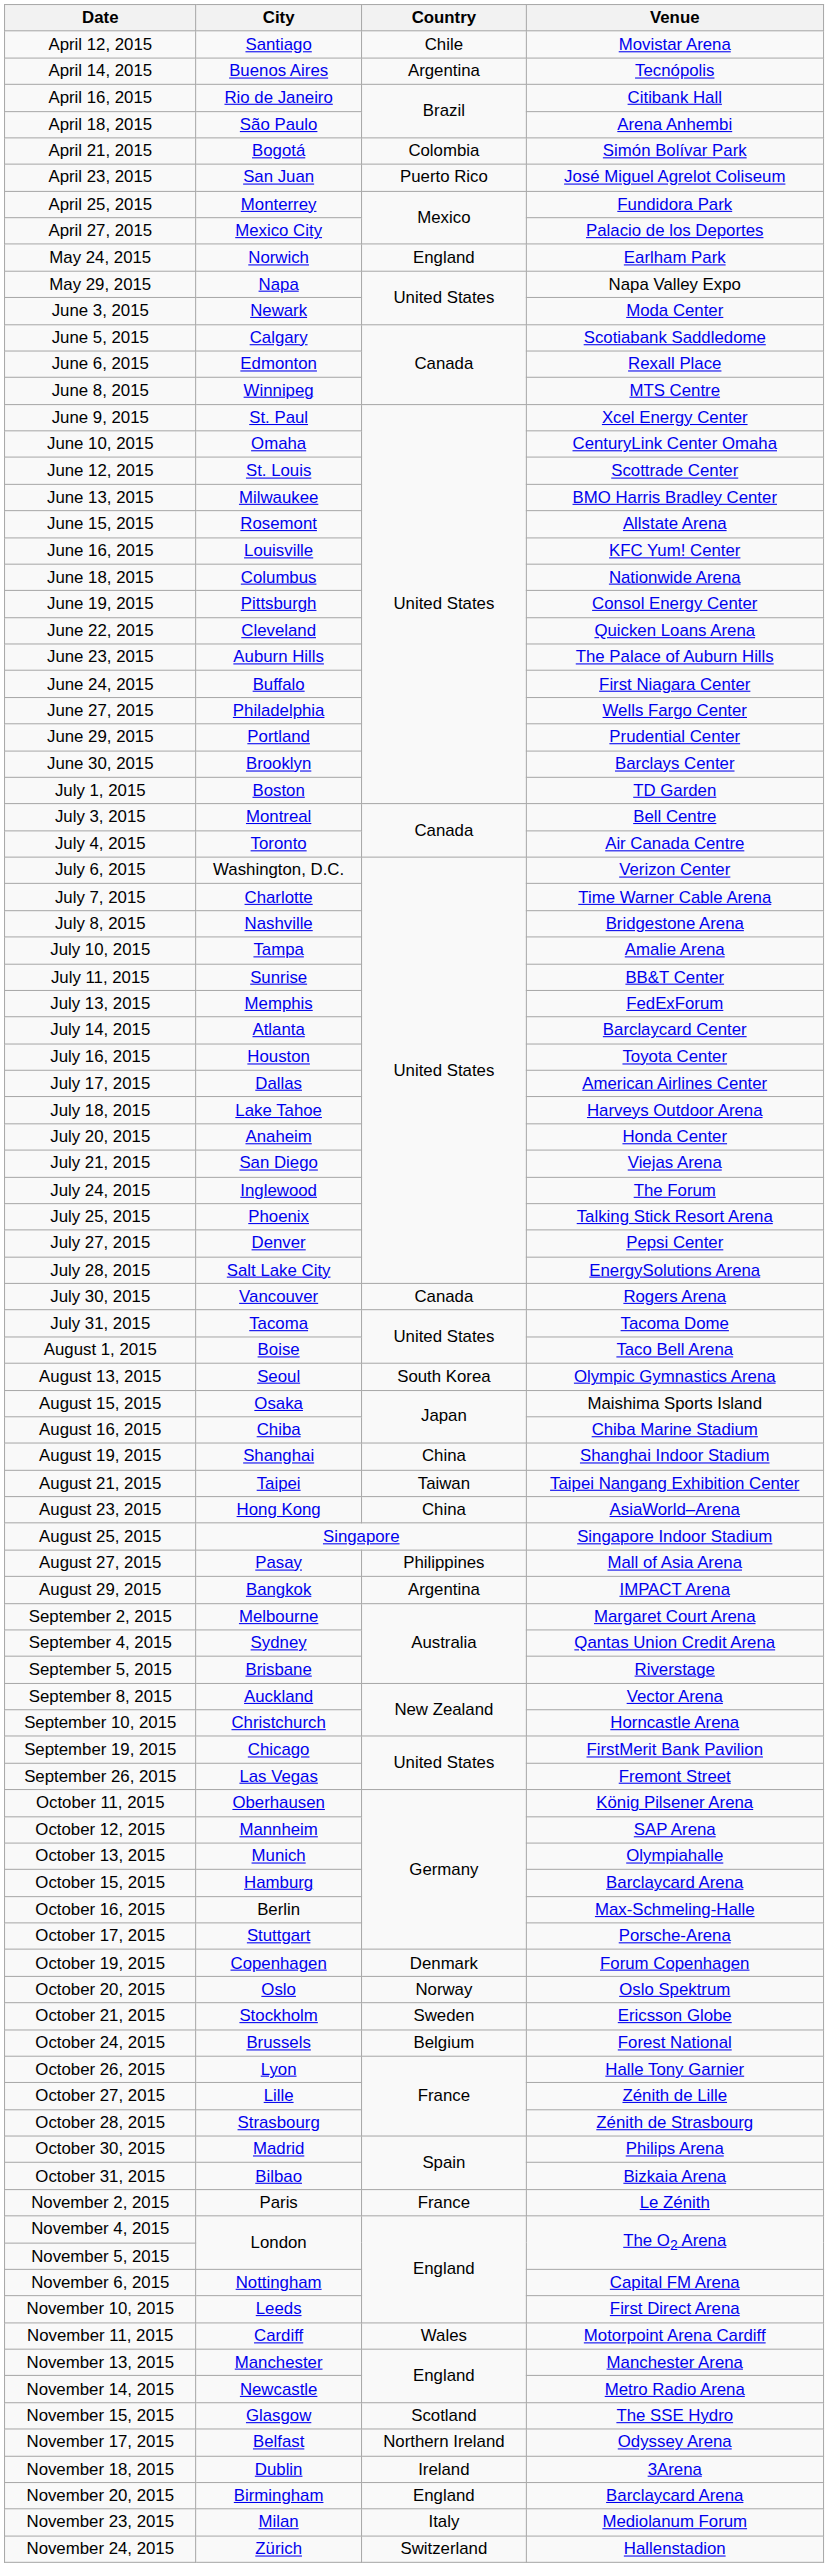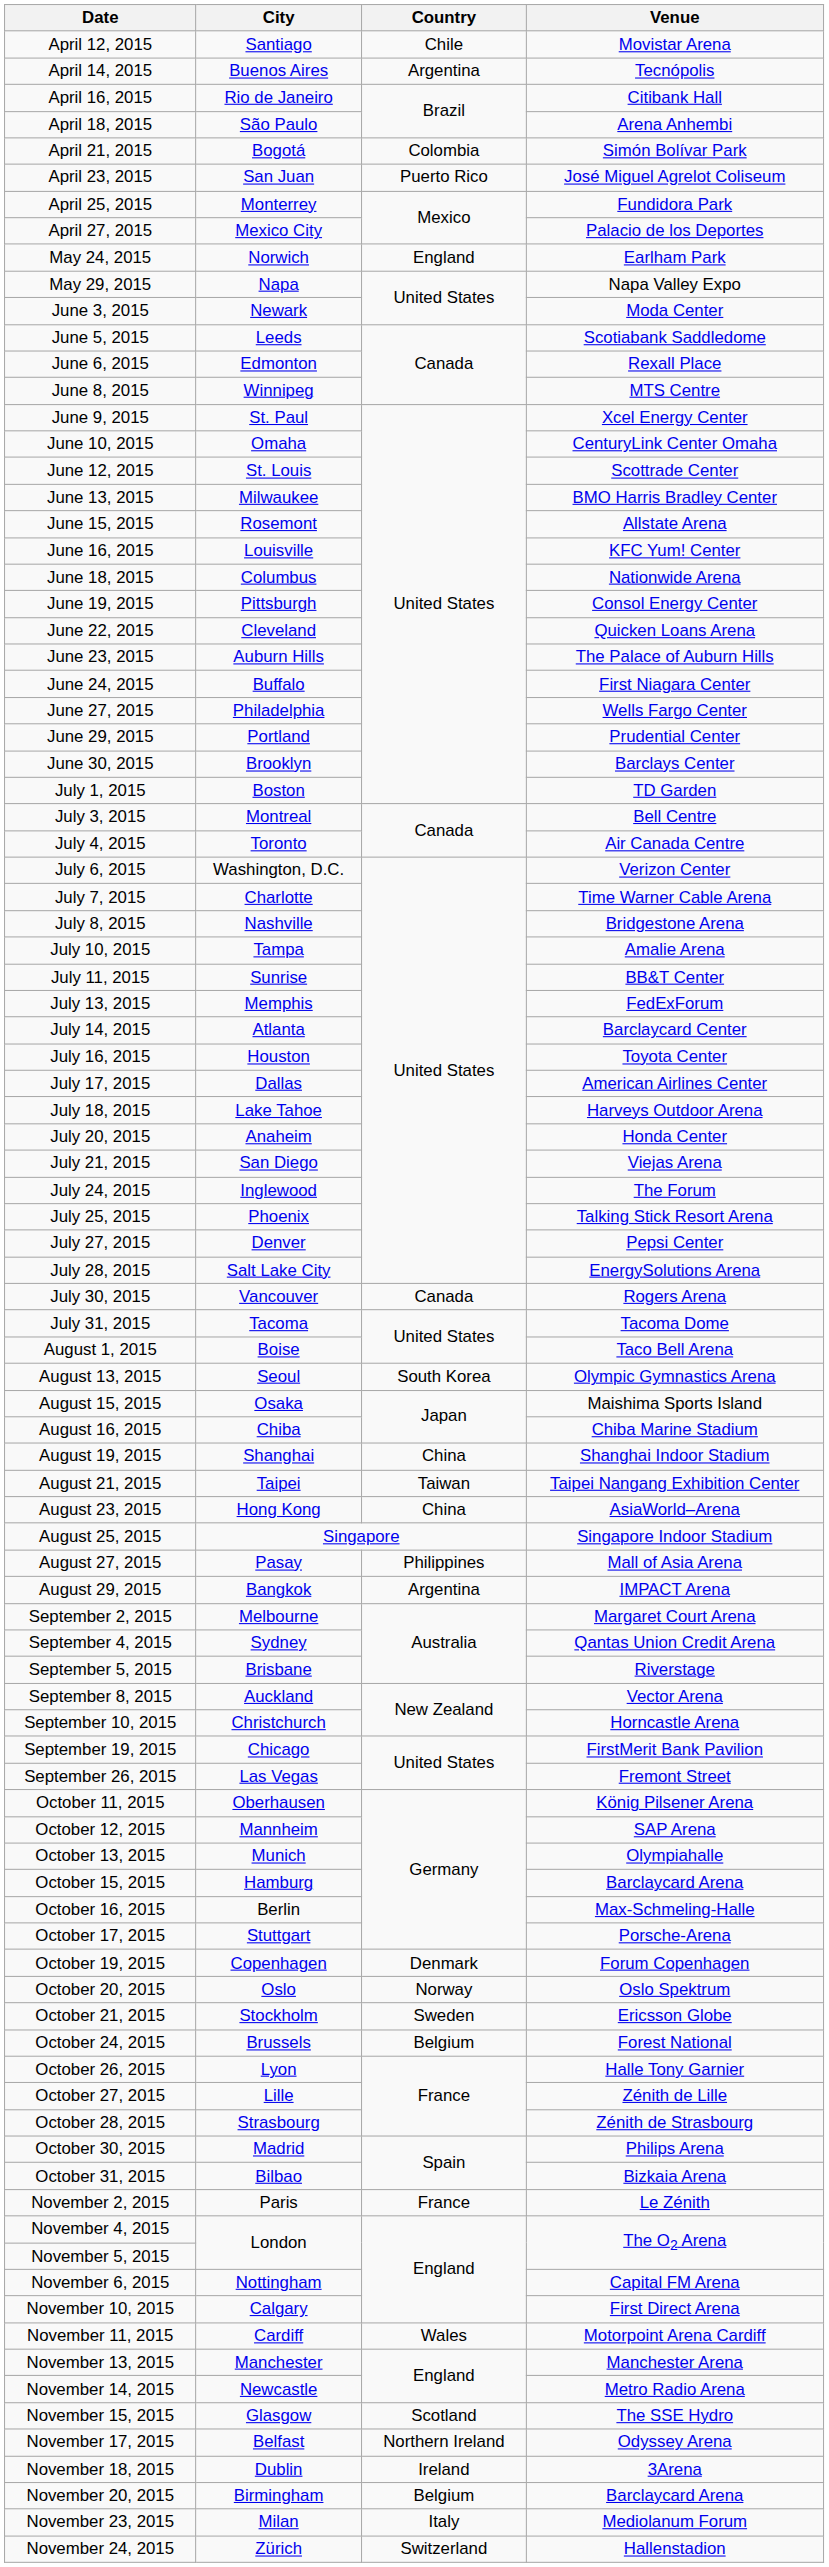 <table class="wikitable" style="text-align:center;">
 <tr>
 <th width="175">Date</th>
 <th width="150">City</th>
 <th width="150">Country</th>
 <th width="275">Venue</th>
 </tr>
 <tr>
 <td>April 12, 2015</td>
 <td><a href='#'>Santiago</a></td>
 <td>Chile</td>
 <td><a href='#'>Movistar Arena</a></td>
 </tr>
 <tr>
 <td>April 14, 2015</td>
 <td><a href='#'>Buenos Aires</a></td>
 <td>Argentina</td>
 <td><a href='#'>Tecnópolis</a></td>
 </tr>
 <tr>
 <td>April 16, 2015</td>
 <td><a href='#'>Rio de Janeiro</a></td>
 <td rowspan="2">Brazil</td>
 <td><a href='#'>Citibank Hall</a></td>
 </tr>
 <tr>
 <td>April 18, 2015</td>
 <td><a href='#'>São Paulo</a></td>
 <td><a href='#'>Arena Anhembi</a></td>
 </tr>
 <tr>
 <td>April 21, 2015</td>
 <td><a href='#'>Bogotá</a></td>
 <td>Colombia</td>
 <td><a href='#'>Simón Bolívar Park</a></td>
 </tr>
 <tr>
 <td>April 23, 2015</td>
 <td><a href='#'>San Juan</a></td>
 <td>Puerto Rico</td>
 <td><a href='#'>José Miguel Agrelot Coliseum</a></td>
 </tr>
 <tr>
 <td>April 25, 2015</td>
 <td><a href='#'>Monterrey</a></td>
 <td rowspan="2">Mexico</td>
 <td><a href='#'>Fundidora Park</a></td>
 </tr>
 <tr>
 <td>April 27, 2015</td>
 <td><a href='#'>Mexico City</a></td>
 <td><a href='#'>Palacio de los Deportes</a></td>
 </tr>
 <tr>
 <td>May 24, 2015</td>
 <td><a href='#'>Norwich</a></td>
 <td>England</td>
 <td><a href='#'>Earlham Park</a></td>
 </tr>
 <tr>
 <td>May 29, 2015</td>
 <td><a href='#'>Napa</a></td>
 <td rowspan="2">United States</td>
 <td>Napa Valley Expo</td>
 </tr>
 <tr>
 <td>June 3, 2015</td>
 <td><a href='#'>Newark</a></td>
 <td><a href='#'>Moda Center</a></td>
 </tr>
 <tr>
 <td>June 5, 2015</td>
-<td><a href='#'>Calgary</a></td>
+<td><a href='#'>Leeds</a></td>
 <td rowspan="3">Canada</td>
 <td><a href='#'>Scotiabank Saddledome</a></td>
 </tr>
 <tr>
 <td>June 6, 2015</td>
 <td><a href='#'>Edmonton</a></td>
 <td><a href='#'>Rexall Place</a></td>
 </tr>
 <tr>
 <td>June 8, 2015</td>
 <td><a href='#'>Winnipeg</a></td>
 <td><a href='#'>MTS Centre</a></td>
 </tr>
 <tr>
 <td>June 9, 2015</td>
 <td><a href='#'>St. Paul</a></td>
 <td rowspan="15">United States</td>
 <td><a href='#'>Xcel Energy Center</a></td>
 </tr>
 <tr>
 <td>June 10, 2015</td>
 <td><a href='#'>Omaha</a></td>
 <td><a href='#'>CenturyLink Center Omaha</a></td>
 </tr>
 <tr>
 <td>June 12, 2015</td>
 <td><a href='#'>St. Louis</a></td>
 <td><a href='#'>Scottrade Center</a></td>
 </tr>
 <tr>
 <td>June 13, 2015</td>
 <td><a href='#'>Milwaukee</a></td>
 <td><a href='#'>BMO Harris Bradley Center</a></td>
 </tr>
 <tr>
 <td>June 15, 2015</td>
 <td><a href='#'>Rosemont</a></td>
 <td><a href='#'>Allstate Arena</a></td>
 </tr>
 <tr>
 <td>June 16, 2015</td>
 <td><a href='#'>Louisville</a></td>
 <td><a href='#'>KFC Yum! Center</a></td>
 </tr>
 <tr>
 <td>June 18, 2015</td>
 <td><a href='#'>Columbus</a></td>
 <td><a href='#'>Nationwide Arena</a></td>
 </tr>
 <tr>
 <td>June 19, 2015</td>
 <td><a href='#'>Pittsburgh</a></td>
 <td><a href='#'>Consol Energy Center</a></td>
 </tr>
 <tr>
 <td>June 22, 2015</td>
 <td><a href='#'>Cleveland</a></td>
 <td><a href='#'>Quicken Loans Arena</a></td>
 </tr>
 <tr>
 <td>June 23, 2015</td>
 <td><a href='#'>Auburn Hills</a></td>
 <td><a href='#'>The Palace of Auburn Hills</a></td>
 </tr>
 <tr>
 <td>June 24, 2015</td>
 <td><a href='#'>Buffalo</a></td>
 <td><a href='#'>First Niagara Center</a></td>
 </tr>
 <tr>
 <td>June 27, 2015</td>
 <td><a href='#'>Philadelphia</a></td>
 <td><a href='#'>Wells Fargo Center</a></td>
 </tr>
 <tr>
 <td>June 29, 2015</td>
 <td><a href='#'>Portland</a></td>
 <td><a href='#'>Prudential Center</a></td>
 </tr>
 <tr>
 <td>June 30, 2015</td>
 <td><a href='#'>Brooklyn</a></td>
 <td><a href='#'>Barclays Center</a></td>
 </tr>
 <tr>
 <td>July 1, 2015</td>
 <td><a href='#'>Boston</a></td>
 <td><a href='#'>TD Garden</a></td>
 </tr>
 <tr>
 <td>July 3, 2015</td>
 <td><a href='#'>Montreal</a></td>
 <td rowspan="2">Canada</td>
 <td><a href='#'>Bell Centre</a></td>
 </tr>
 <tr>
 <td>July 4, 2015</td>
 <td><a href='#'>Toronto</a></td>
 <td><a href='#'>Air Canada Centre</a></td>
 </tr>
 <tr>
 <td>July 6, 2015</td>
 <td>Washington, D.C.</td>
 <td rowspan="16">United States</td>
 <td><a href='#'>Verizon Center</a></td>
 </tr>
 <tr>
 <td>July 7, 2015</td>
 <td><a href='#'>Charlotte</a></td>
 <td><a href='#'>Time Warner Cable Arena</a></td>
 </tr>
 <tr>
 <td>July 8, 2015</td>
 <td><a href='#'>Nashville</a></td>
 <td><a href='#'>Bridgestone Arena</a></td>
 </tr>
 <tr>
 <td>July 10, 2015</td>
 <td><a href='#'>Tampa</a></td>
 <td><a href='#'>Amalie Arena</a></td>
 </tr>
 <tr>
 <td>July 11, 2015</td>
 <td><a href='#'>Sunrise</a></td>
 <td><a href='#'>BB&T Center</a></td>
 </tr>
 <tr>
 <td>July 13, 2015</td>
 <td><a href='#'>Memphis</a></td>
 <td><a href='#'>FedExForum</a></td>
 </tr>
 <tr>
 <td>July 14, 2015</td>
 <td><a href='#'>Atlanta</a></td>
 <td><a href='#'>Barclaycard Center</a></td>
 </tr>
 <tr>
 <td>July 16, 2015</td>
 <td><a href='#'>Houston</a></td>
 <td><a href='#'>Toyota Center</a></td>
 </tr>
 <tr>
 <td>July 17, 2015</td>
 <td><a href='#'>Dallas</a></td>
 <td><a href='#'>American Airlines Center</a></td>
 </tr>
 <tr>
 <td>July 18, 2015</td>
 <td><a href='#'>Lake Tahoe</a></td>
 <td><a href='#'>Harveys Outdoor Arena</a></td>
 </tr>
 <tr>
 <td>July 20, 2015</td>
 <td><a href='#'>Anaheim</a></td>
 <td><a href='#'>Honda Center</a></td>
 </tr>
 <tr>
 <td>July 21, 2015</td>
 <td><a href='#'>San Diego</a></td>
 <td><a href='#'>Viejas Arena</a></td>
 </tr>
 <tr>
 <td>July 24, 2015</td>
 <td><a href='#'>Inglewood</a></td>
 <td><a href='#'>The Forum</a></td>
 </tr>
 <tr>
 <td>July 25, 2015</td>
 <td><a href='#'>Phoenix</a></td>
 <td><a href='#'>Talking Stick Resort Arena</a></td>
 </tr>
 <tr>
 <td>July 27, 2015</td>
 <td><a href='#'>Denver</a></td>
 <td><a href='#'>Pepsi Center</a></td>
 </tr>
 <tr>
 <td>July 28, 2015</td>
 <td><a href='#'>Salt Lake City</a></td>
 <td><a href='#'>EnergySolutions Arena</a></td>
 </tr>
 <tr>
 <td>July 30, 2015</td>
 <td><a href='#'>Vancouver</a></td>
 <td>Canada</td>
 <td><a href='#'>Rogers Arena</a></td>
 </tr>
 <tr>
 <td>July 31, 2015</td>
 <td><a href='#'>Tacoma</a></td>
 <td rowspan="2">United States</td>
 <td><a href='#'>Tacoma Dome</a></td>
 </tr>
 <tr>
 <td>August 1, 2015</td>
 <td><a href='#'>Boise</a></td>
 <td><a href='#'>Taco Bell Arena</a></td>
 </tr>
 <tr>
 <td>August 13, 2015</td>
 <td><a href='#'>Seoul</a></td>
 <td>South Korea</td>
 <td><a href='#'>Olympic Gymnastics Arena</a></td>
 </tr>
 <tr>
 <td>August 15, 2015</td>
 <td><a href='#'>Osaka</a></td>
 <td rowspan="2">Japan</td>
 <td>Maishima Sports Island</td>
 </tr>
 <tr>
 <td>August 16, 2015</td>
 <td><a href='#'>Chiba</a></td>
 <td><a href='#'>Chiba Marine Stadium</a></td>
 </tr>
 <tr>
 <td>August 19, 2015</td>
 <td><a href='#'>Shanghai</a></td>
 <td>China</td>
 <td><a href='#'>Shanghai Indoor Stadium</a></td>
 </tr>
 <tr>
 <td>August 21, 2015</td>
 <td><a href='#'>Taipei</a></td>
 <td>Taiwan</td>
 <td><a href='#'>Taipei Nangang Exhibition Center</a></td>
 </tr>
 <tr>
 <td>August 23, 2015</td>
 <td><a href='#'>Hong Kong</a></td>
 <td>China</td>
 <td><a href='#'>AsiaWorld–Arena</a></td>
 </tr>
 <tr>
 <td>August 25, 2015</td>
 <td colspan="2"><a href='#'>Singapore</a></td>
 <td><a href='#'>Singapore Indoor Stadium</a></td>
 </tr>
 <tr>
 <td>August 27, 2015</td>
 <td><a href='#'>Pasay</a></td>
 <td>Philippines</td>
 <td><a href='#'>Mall of Asia Arena</a></td>
 </tr>
 <tr>
 <td>August 29, 2015</td>
 <td><a href='#'>Bangkok</a></td>
 <td>Argentina</td>
 <td><a href='#'>IMPACT Arena</a></td>
 </tr>
 <tr>
 <td>September 2, 2015</td>
 <td><a href='#'>Melbourne</a></td>
 <td rowspan="3">Australia</td>
 <td><a href='#'>Margaret Court Arena</a></td>
 </tr>
 <tr>
 <td>September 4, 2015</td>
 <td><a href='#'>Sydney</a></td>
 <td><a href='#'>Qantas Union Credit Arena</a></td>
 </tr>
 <tr>
 <td>September 5, 2015</td>
 <td><a href='#'>Brisbane</a></td>
 <td><a href='#'>Riverstage</a></td>
 </tr>
 <tr>
 <td>September 8, 2015</td>
 <td><a href='#'>Auckland</a></td>
 <td rowspan="2">New Zealand</td>
 <td><a href='#'>Vector Arena</a></td>
 </tr>
 <tr>
 <td>September 10, 2015</td>
 <td><a href='#'>Christchurch</a></td>
 <td><a href='#'>Horncastle Arena</a></td>
 </tr>
 <tr>
 <td>September 19, 2015</td>
 <td><a href='#'>Chicago</a></td>
 <td rowspan="2">United States</td>
 <td><a href='#'>FirstMerit Bank Pavilion</a></td>
 </tr>
 <tr>
 <td>September 26, 2015</td>
 <td><a href='#'>Las Vegas</a></td>
 <td><a href='#'>Fremont Street</a></td>
 </tr>
 <tr>
 <td>October 11, 2015</td>
 <td><a href='#'>Oberhausen</a></td>
 <td rowspan="6">Germany</td>
 <td><a href='#'>König Pilsener Arena</a></td>
 </tr>
 <tr>
 <td>October 12, 2015</td>
 <td><a href='#'>Mannheim</a></td>
 <td><a href='#'>SAP Arena</a></td>
 </tr>
 <tr>
 <td>October 13, 2015</td>
 <td><a href='#'>Munich</a></td>
 <td><a href='#'>Olympiahalle</a></td>
 </tr>
 <tr>
 <td>October 15, 2015</td>
 <td><a href='#'>Hamburg</a></td>
 <td><a href='#'>Barclaycard Arena</a></td>
 </tr>
 <tr>
 <td>October 16, 2015</td>
 <td>Berlin</td>
 <td><a href='#'>Max-Schmeling-Halle</a></td>
 </tr>
 <tr>
 <td>October 17, 2015</td>
 <td><a href='#'>Stuttgart</a></td>
 <td><a href='#'>Porsche-Arena</a></td>
 </tr>
 <tr>
 <td>October 19, 2015</td>
 <td><a href='#'>Copenhagen</a></td>
 <td>Denmark</td>
 <td><a href='#'>Forum Copenhagen</a></td>
 </tr>
 <tr>
 <td>October 20, 2015</td>
 <td><a href='#'>Oslo</a></td>
 <td>Norway</td>
 <td><a href='#'>Oslo Spektrum</a></td>
 </tr>
 <tr>
 <td>October 21, 2015</td>
 <td><a href='#'>Stockholm</a></td>
 <td>Sweden</td>
 <td><a href='#'>Ericsson Globe</a></td>
 </tr>
 <tr>
 <td>October 24, 2015</td>
 <td><a href='#'>Brussels</a></td>
 <td>Belgium</td>
 <td><a href='#'>Forest National</a></td>
 </tr>
 <tr>
 <td>October 26, 2015</td>
 <td><a href='#'>Lyon</a></td>
 <td rowspan="3">France</td>
 <td><a href='#'>Halle Tony Garnier</a></td>
 </tr>
 <tr>
 <td>October 27, 2015</td>
 <td><a href='#'>Lille</a></td>
 <td><a href='#'>Zénith de Lille</a></td>
 </tr>
 <tr>
 <td>October 28, 2015</td>
 <td><a href='#'>Strasbourg</a></td>
 <td><a href='#'>Zénith de Strasbourg</a></td>
 </tr>
 <tr>
 <td>October 30, 2015</td>
 <td><a href='#'>Madrid</a></td>
 <td rowspan="2">Spain</td>
 <td><a href='#'>Philips Arena</a></td>
 </tr>
 <tr>
 <td>October 31, 2015</td>
 <td><a href='#'>Bilbao</a></td>
 <td><a href='#'>Bizkaia Arena</a></td>
 </tr>
 <tr>
 <td>November 2, 2015</td>
 <td>Paris</td>
 <td>France</td>
 <td><a href='#'>Le Zénith</a></td>
 </tr>
 <tr>
 <td>November 4, 2015</td>
 <td rowspan="2">London</td>
 <td rowspan="4">England</td>
 <td rowspan="2"><a href='#'>The O<sub>2</sub> Arena</a></td>
 </tr>
 <tr>
 <td>November 5, 2015</td>
 </tr>
 <tr>
 <td>November 6, 2015</td>
 <td><a href='#'>Nottingham</a></td>
 <td><a href='#'>Capital FM Arena</a></td>
 </tr>
 <tr>
 <td>November 10, 2015</td>
-<td><a href='#'>Leeds</a></td>
+<td><a href='#'>Calgary</a></td>
 <td><a href='#'>First Direct Arena</a></td>
 </tr>
 <tr>
 <td>November 11, 2015</td>
 <td><a href='#'>Cardiff</a></td>
 <td>Wales</td>
 <td><a href='#'>Motorpoint Arena Cardiff</a></td>
 </tr>
 <tr>
 <td>November 13, 2015</td>
 <td><a href='#'>Manchester</a></td>
 <td rowspan="2">England</td>
 <td><a href='#'>Manchester Arena</a></td>
 </tr>
 <tr>
 <td>November 14, 2015</td>
 <td><a href='#'>Newcastle</a></td>
 <td><a href='#'>Metro Radio Arena</a></td>
 </tr>
 <tr>
 <td>November 15, 2015</td>
 <td><a href='#'>Glasgow</a></td>
 <td>Scotland</td>
 <td><a href='#'>The SSE Hydro</a></td>
 </tr>
 <tr>
 <td>November 17, 2015</td>
 <td><a href='#'>Belfast</a></td>
 <td>Northern Ireland</td>
 <td><a href='#'>Odyssey Arena</a></td>
 </tr>
 <tr>
 <td>November 18, 2015</td>
 <td><a href='#'>Dublin</a></td>
 <td>Ireland</td>
 <td><a href='#'>3Arena</a></td>
 </tr>
 <tr>
 <td>November 20, 2015</td>
 <td><a href='#'>Birmingham</a></td>
-<td>England</td>
+<td>Belgium</td>
 <td><a href='#'>Barclaycard Arena</a></td>
 </tr>
 <tr>
 <td>November 23, 2015</td>
 <td><a href='#'>Milan</a></td>
 <td>Italy</td>
 <td><a href='#'>Mediolanum Forum</a></td>
 </tr>
 <tr>
 <td>November 24, 2015</td>
 <td><a href='#'>Zürich</a></td>
 <td>Switzerland</td>
 <td><a href='#'>Hallenstadion</a></td>
 </tr>
 </table>
